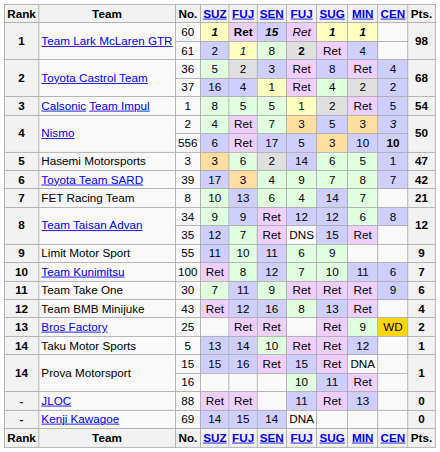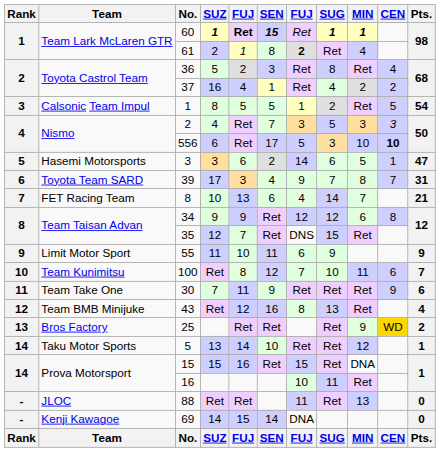 <table class="wikitable" style="font-size:85%; text-align:center">
 <tr>
 <th>Rank</th>
 <th>Team</th>
 <th>No.</th>
 <th><a href='#'>SUZ</a><br></th>
 <th><a href='#'>FUJ</a><br></th>
 <th><a href='#'>SEN</a><br></th>
 <th><a href='#'>FUJ</a><br></th>
 <th><a href='#'>SUG</a><br></th>
 <th><a href='#'>MIN</a><br></th>
 <th><a href='#'>CEN</a><br></th>
 <th>Pts.</th>
 </tr>
 <tr>
 <th rowspan="2">1</th>
 <td rowspan="2" align="left"><a href='#'>Team Lark McLaren GTR</a></td>
 <td>60</td>
 <td bgcolor="#FFFFBF"><strong><em>1</em></strong></td>
 <td bgcolor="#EFCFFF"><strong>Ret</strong></td>
 <td bgcolor="#CFCFFF"><strong><em>15</em></strong></td>
 <td bgcolor="#EFCFFF"><em>Ret</em></td>
 <td bgcolor="#FFFFBF"><strong><em>1</em></strong></td>
 <td bgcolor="#FFFFBF"><strong><em>1</em></strong></td>
 <td></td>
 <th rowspan="2">98</th>
 </tr>
 <tr>
 <td>61</td>
 <td bgcolor="#CFCFFF">2</td>
 <td bgcolor="#FFFFBF"><em>1</em></td>
 <td bgcolor="#DFFFDF">8</td>
 <td bgcolor="#DFDFDF"><strong>2</strong></td>
 <td bgcolor="#EFCFFF">Ret</td>
 <td bgcolor="#CFCFFF">4</td>
 <td></td>
 </tr>
 <tr>
 <th rowspan="2">2</th>
 <td rowspan="2" align="left"><a href='#'>Toyota Castrol Team</a></td>
 <td>36</td>
 <td bgcolor="#DFFFDF">5</td>
 <td bgcolor="#DFDFDF">2</td>
 <td bgcolor="#CFCFFF">3</td>
 <td bgcolor="#EFCFFF">Ret</td>
 <td bgcolor="#CFCFFF">8</td>
 <td bgcolor="#EFCFFF">Ret</td>
 <td bgcolor="#CFCFFF">4</td>
 <th rowspan="2">68</th>
 </tr>
 <tr>
 <td>37</td>
 <td bgcolor="#CFCFFF">16</td>
 <td bgcolor="#CFCFFF">4</td>
 <td bgcolor="#FFFFBF">1</td>
 <td bgcolor="#EFCFFF">Ret</td>
 <td bgcolor="#DFFFDF">4</td>
 <td bgcolor="#DFDFDF">2</td>
 <td bgcolor="#CFCFFF">2</td>
 </tr>
 <tr>
 <th>3</th>
 <td align="left"><a href='#'>Calsonic</a> <a href='#'>Team Impul</a></td>
 <td>1</td>
 <td bgcolor="#DFFFDF">8</td>
 <td bgcolor="#DFFFDF">5</td>
 <td bgcolor="#DFFFDF">5</td>
 <td bgcolor="#FFFFBF">1</td>
 <td bgcolor="#DFDFDF">2</td>
 <td bgcolor="#EFCFFF">Ret</td>
 <td bgcolor="#CFCFFF">5</td>
 <th>54</th>
 </tr>
 <tr>
 <th rowspan="2">4</th>
 <td rowspan="2" align="left"><a href='#'>Nismo</a></td>
 <td>2</td>
 <td bgcolor="#DFFFDF">4</td>
 <td bgcolor="#EFCFFF">Ret</td>
 <td bgcolor="#DFFFDF">7</td>
 <td bgcolor="#FFDF9F">3</td>
 <td bgcolor="#CFCFFF">5</td>
 <td bgcolor="#FFDF9F">3</td>
 <td bgcolor="#CFCFFF"><em>3</em></td>
 <th rowspan="2">50</th>
 </tr>
 <tr>
 <td>556</td>
 <td bgcolor="#CFCFFF">6</td>
 <td bgcolor="#EFCFFF">Ret</td>
 <td bgcolor="#CFCFFF">17</td>
 <td bgcolor="#CFCFFF">5</td>
 <td bgcolor="#FFDF9F">3</td>
 <td bgcolor="#CFCFFF">10</td>
 <td bgcolor="#CFCFFF"><strong>10</strong></td>
 </tr>
 <tr>
 <th>5</th>
 <td align="left">Hasemi Motorsports</td>
 <td>3</td>
 <td bgcolor="#FFDF9F">3</td>
 <td bgcolor="#DFFFDF">6</td>
 <td bgcolor="#DFDFDF">2</td>
 <td bgcolor="#CFCFFF">14</td>
 <td bgcolor="#DFFFDF">6</td>
 <td bgcolor="#DFFFDF">5</td>
 <td bgcolor="#CFCFFF">1</td>
 <th>47</th>
 </tr>
 <tr>
 <th>6</th>
 <td align="left"><a href='#'>Toyota Team SARD</a></td>
 <td>39</td>
 <td bgcolor="#CFCFFF">17</td>
 <td bgcolor="#FFDF9F">3</td>
 <td bgcolor="#DFFFDF">4</td>
 <td bgcolor="#DFFFDF">9</td>
 <td bgcolor="#DFFFDF">7</td>
 <td bgcolor="#DFFFDF">8</td>
 <td bgcolor="#CFCFFF">7</td>
-<th>42</th>
+<th>31</th>
 </tr>
 <tr>
 <th>7</th>
 <td align="left">FET Racing Team</td>
 <td>8</td>
 <td bgcolor="#DFFFDF">10</td>
 <td bgcolor="#CFCFFF">13</td>
 <td bgcolor="#DFFFDF">6</td>
 <td bgcolor="#DFFFDF">4</td>
 <td bgcolor="#CFCFFF">14</td>
 <td bgcolor="#DFFFDF">7</td>
 <td></td>
 <th>21</th>
 </tr>
 <tr>
 <th rowspan="2">8</th>
 <td rowspan="2" align="left"><a href='#'>Team Taisan Advan</a></td>
 <td>34</td>
 <td bgcolor="#DFFFDF">9</td>
 <td bgcolor="#CFCFFF">9</td>
 <td bgcolor="#EFCFFF">Ret</td>
 <td bgcolor="#CFCFFF">12</td>
 <td bgcolor="#CFCFFF">12</td>
 <td bgcolor="#DFFFDF">6</td>
 <td bgcolor="#CFCFFF">8</td>
 <th rowspan="2">12</th>
 </tr>
 <tr>
 <td>35</td>
 <td bgcolor="#CFCFFF">12</td>
 <td bgcolor="#DFFFDF">7</td>
 <td bgcolor="#EFCFFF">Ret</td>
 <td>DNS</td>
 <td bgcolor="#CFCFFF">15</td>
 <td bgcolor="#EFCFFF">Ret</td>
 <td></td>
 </tr>
 <tr>
 <th>9</th>
 <td align="left">Limit Motor Sport</td>
 <td>55</td>
 <td bgcolor="#CFCFFF">11</td>
 <td bgcolor="#DFFFDF">10</td>
 <td bgcolor="#CFCFFF">11</td>
 <td bgcolor="#DFFFDF">6</td>
 <td bgcolor="#DFFFDF">9</td>
 <td></td>
 <td></td>
 <th>9</th>
 </tr>
 <tr>
 <th>10</th>
 <td align="left"><a href='#'>Team Kunimitsu</a></td>
 <td>100</td>
 <td bgcolor="#EFCFFF">Ret</td>
 <td bgcolor="#DFFFDF">8</td>
 <td bgcolor="#CFCFFF">12</td>
 <td bgcolor="#DFFFDF">7</td>
 <td bgcolor="#DFFFDF">10</td>
 <td bgcolor="#CFCFFF">11</td>
 <td bgcolor="#CFCFFF">6</td>
 <th>7</th>
 </tr>
 <tr>
 <th>11</th>
 <td align="left">Team Take One</td>
 <td>30</td>
 <td bgcolor="#DFFFDF">7</td>
 <td bgcolor="#CFCFFF">11</td>
 <td bgcolor="#DFFFDF">9</td>
 <td bgcolor="#EFCFFF">Ret</td>
 <td bgcolor="#EFCFFF">Ret</td>
 <td bgcolor="#EFCFFF">Ret</td>
 <td bgcolor="#CFCFFF">9</td>
 <th>6</th>
 </tr>
 <tr>
 <th>12</th>
 <td align="left">Team BMB Minijuke</td>
 <td>43</td>
 <td bgcolor="#EFCFFF">Ret</td>
 <td bgcolor="#CFCFFF">12</td>
 <td bgcolor="#CFCFFF">16</td>
 <td bgcolor="#DFFFDF">8</td>
 <td bgcolor="#CFCFFF">13</td>
 <td bgcolor="#EFCFFF">Ret</td>
 <td></td>
 <th>4</th>
 </tr>
 <tr>
 <th>13</th>
 <td align="left"><a href='#'>Bros Factory</a></td>
 <td>25</td>
 <td></td>
 <td bgcolor="#EFCFFF">Ret</td>
 <td bgcolor="#EFCFFF">Ret</td>
 <td></td>
 <td bgcolor="#EFCFFF">Ret</td>
 <td bgcolor="#DFFFDF">9</td>
 <td style="background: gold;">WD</td>
 <th>2</th>
 </tr>
 <tr>
 <th>14</th>
 <td align="left">Taku Motor Sports</td>
 <td>5</td>
 <td bgcolor="#CFCFFF">13</td>
 <td bgcolor="#CFCFFF">14</td>
 <td bgcolor="#DFFFDF">10</td>
 <td bgcolor="#EFCFFF">Ret</td>
 <td bgcolor="#EFCFFF">Ret</td>
 <td bgcolor="#CFCFFF">12</td>
 <td></td>
 <th>1</th>
 </tr>
 <tr>
 <th rowspan="2">14</th>
 <td rowspan="2" align="left">Prova Motorsport</td>
 <td>15</td>
 <td bgcolor="#CFCFFF">15</td>
 <td bgcolor="#CFCFFF">16</td>
 <td bgcolor="#EFCFFF">Ret</td>
 <td bgcolor="#CFCFFF">15</td>
 <td bgcolor="#EFCFFF">Ret</td>
 <td>DNA</td>
 <td></td>
 <th rowspan="2">1</th>
 </tr>
 <tr>
 <td>16</td>
 <td></td>
 <td></td>
 <td></td>
 <td bgcolor="#DFFFDF">10</td>
 <td bgcolor="#CFCFFF">11</td>
 <td bgcolor="#EFCFFF">Ret</td>
 <td></td>
 </tr>
 <tr>
 <th>-</th>
 <td align="left"><a href='#'>JLOC</a></td>
 <td>88</td>
 <td bgcolor="#EFCFFF">Ret</td>
 <td bgcolor="#EFCFFF">Ret</td>
 <td></td>
 <td bgcolor="#CFCFFF">11</td>
 <td bgcolor="#EFCFFF">Ret</td>
 <td bgcolor="#CFCFFF">13</td>
 <td></td>
 <th>0</th>
 </tr>
 <tr>
 <th>-</th>
 <td align="left"><a href='#'>Kenji Kawagoe</a></td>
 <td>69</td>
 <td bgcolor="#CFCFFF">14</td>
 <td bgcolor="#CFCFFF">15</td>
 <td bgcolor="#CFCFFF">14</td>
 <td>DNA</td>
 <td></td>
 <td></td>
 <td></td>
 <th>0</th>
 </tr>
 <tr>
 <th>Rank</th>
 <th>Team</th>
 <th>No.</th>
 <th><a href='#'>SUZ</a><br></th>
 <th><a href='#'>FUJ</a><br></th>
 <th><a href='#'>SEN</a><br></th>
 <th><a href='#'>FUJ</a><br></th>
 <th><a href='#'>SUG</a><br></th>
 <th><a href='#'>MIN</a><br></th>
 <th><a href='#'>CEN</a><br></th>
 <th>Pts.</th>
 </tr>
 </table>
